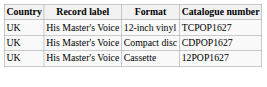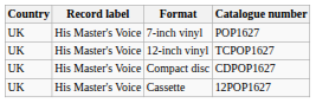 <table class="wikitable">
 <tr>
 <th>Country</th>
 <th>Record label</th>
 <th>Format</th>
 <th>Catalogue number</th>
+</tr>
+<tr>
+<td>UK</td>
+<td>His Master's Voice</td>
+<td>7-inch vinyl</td>
+<td>POP1627</td>
 </tr>
 <tr>
 <td>UK</td>
 <td>His Master's Voice</td>
 <td>12-inch vinyl</td>
 <td>TCPOP1627</td>
 </tr>
 <tr>
 <td>UK</td>
 <td>His Master's Voice</td>
 <td>Compact disc</td>
 <td>CDPOP1627</td>
 </tr>
 <tr>
 <td>UK</td>
 <td>His Master's Voice</td>
 <td>Cassette</td>
 <td>12POP1627</td>
 </tr>
 </table>
